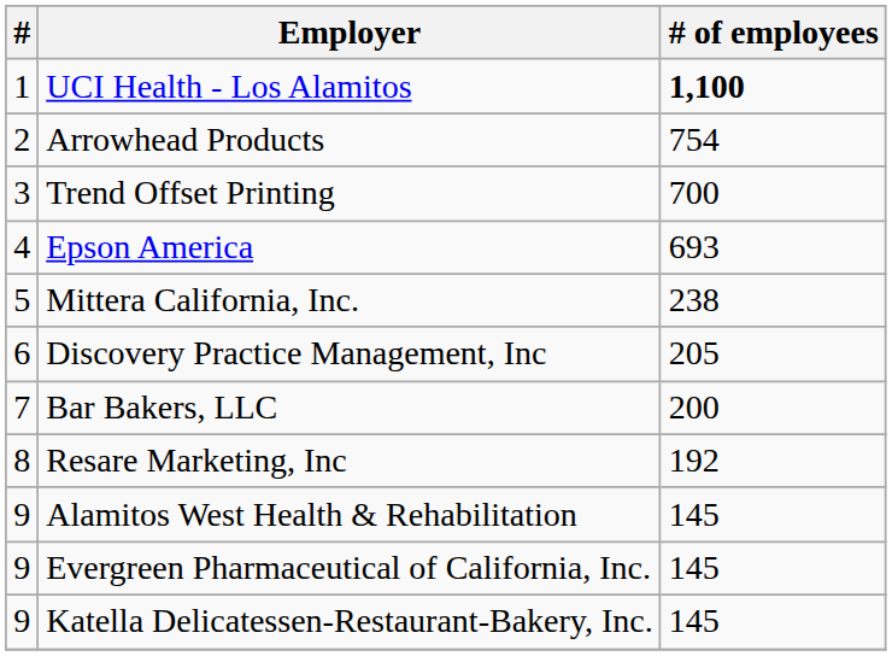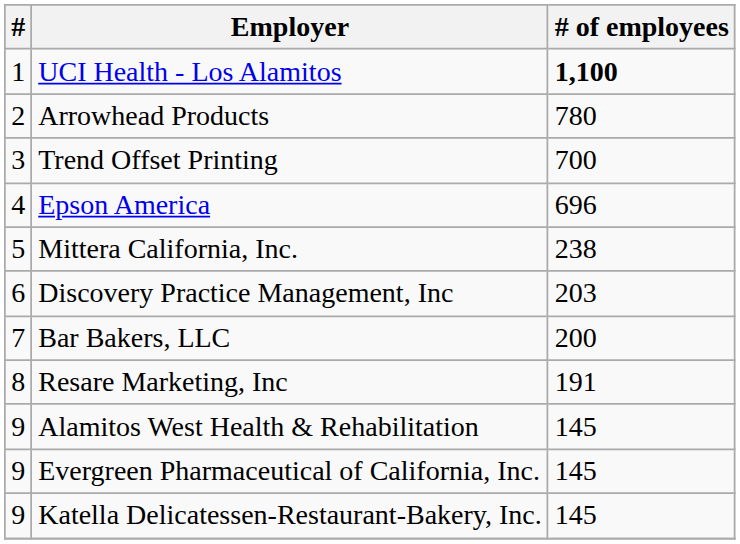 <table class="wikitable" border="1">
 <tr>
 <th>#</th>
 <th>Employer</th>
 <th># of employees</th>
 </tr>
 <tr>
 <td>1</td>
 <td><a href='#'>UCI Health - Los Alamitos</a></td>
 <td><strong>1,100</strong></td>
 </tr>
 <tr>
 <td>2</td>
 <td>Arrowhead Products</td>
-<td>754</td>
+<td>780</td>
 </tr>
 <tr>
 <td>3</td>
 <td>Trend Offset Printing</td>
 <td>700</td>
 </tr>
 <tr>
 <td>4</td>
 <td><a href='#'>Epson America</a></td>
-<td>693</td>
+<td>696</td>
 </tr>
 <tr>
 <td>5</td>
 <td>Mittera California, Inc.</td>
 <td>238</td>
 </tr>
 <tr>
 <td>6</td>
 <td>Discovery Practice Management, Inc</td>
-<td>205</td>
+<td>203</td>
 </tr>
 <tr>
 <td>7</td>
 <td>Bar Bakers, LLC</td>
 <td>200</td>
 </tr>
 <tr>
 <td>8</td>
 <td>Resare Marketing, Inc</td>
-<td>192</td>
+<td>191</td>
 </tr>
 <tr>
 <td>9</td>
 <td>Alamitos West Health & Rehabilitation</td>
 <td>145</td>
 </tr>
 <tr>
 <td>9</td>
 <td>Evergreen Pharmaceutical of California, Inc.</td>
 <td>145</td>
 </tr>
 <tr>
 <td>9</td>
 <td>Katella Delicatessen-Restaurant-Bakery, Inc.</td>
 <td>145</td>
 </tr>
 <tr>
 </tr>
 </table>
